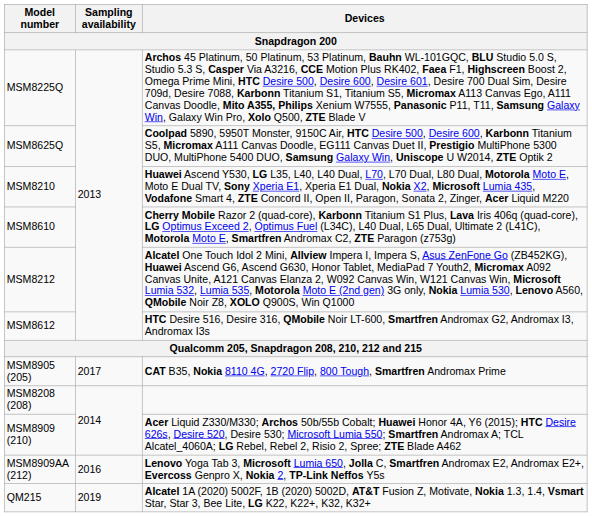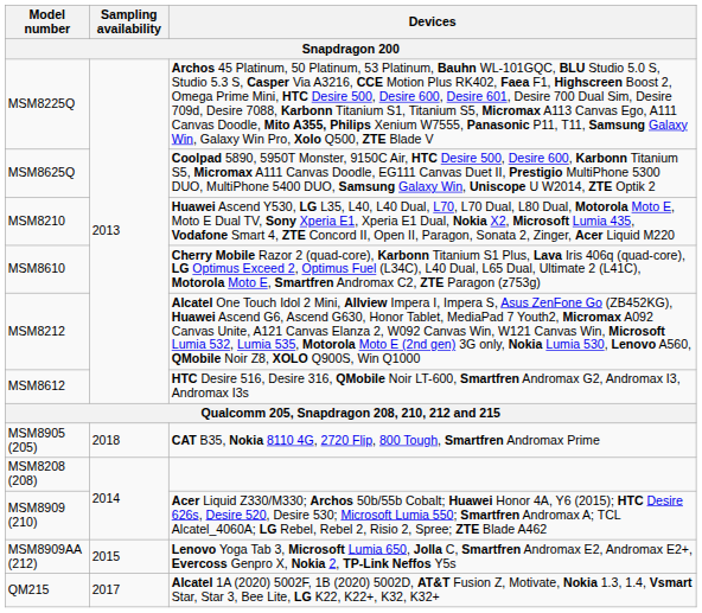 <table class="wikitable" style="width:100%">
 <tr>
 <th>Model number</th>
 <th>Sampling availability</th>
 <th>Devices</th>
 </tr>
 <tr>
 <th colspan="3">Snapdragon 200</th>
 </tr>
 <tr>
 <td>MSM8225Q</td>
 <td rowspan="6">2013</td>
 <td><strong>Archos</strong> 45 Platinum, 50 Platinum, 53 Platinum, <strong>Bauhn</strong> WL-101GQC, <strong>BLU</strong> Studio 5.0 S, Studio 5.3 S, <strong>Casper</strong> Via A3216, <strong>CCE</strong> Motion Plus RK402, <strong>Faea</strong> F1, <strong>Highscreen</strong> Boost 2, Omega Prime Mini, <strong>HTC</strong> <a href='#'>Desire 500</a>, <a href='#'>Desire 600</a>, <a href='#'>Desire 601</a>, Desire 700 Dual Sim, Desire 709d, Desire 7088, <strong>Karbonn</strong> Titanium S1, Titanium S5, <strong>Micromax</strong> A113 Canvas Ego, A111 Canvas Doodle, <strong>Mito A355, Philips</strong> Xenium W7555, <strong>Panasonic</strong> P11, T11, <strong>Samsung</strong> <a href='#'>Galaxy Win</a>, Galaxy Win Pro, <strong>Xolo</strong> Q500, <strong>ZTE</strong> Blade V</td>
 </tr>
 <tr>
 <td>MSM8625Q</td>
 <td><strong>Coolpad</strong> 5890, 5950T Monster, 9150C Air, <strong>HTC</strong> <a href='#'>Desire 500</a>, <a href='#'>Desire 600</a>, <strong>Karbonn</strong> Titanium S5, <strong>Micromax</strong> A111 Canvas Doodle, EG111 Canvas Duet II, <strong>Prestigio</strong> MultiPhone 5300 DUO, MultiPhone 5400 DUO, <strong>Samsung</strong> <a href='#'>Galaxy Win</a>, <strong>Uniscope</strong> U W2014, <strong>ZTE</strong> Optik 2</td>
 </tr>
 <tr>
 <td>MSM8210</td>
 <td><strong>Huawei</strong> Ascend Y530, <strong>LG</strong> L35, L40, L40 Dual, <a href='#'>L70</a>, L70 Dual, L80 Dual, <strong>Motorola</strong> <a href='#'>Moto E</a>, Moto E Dual TV, <strong>Sony</strong> <a href='#'>Xperia E1</a>, Xperia E1 Dual, <strong>Nokia</strong> <a href='#'>X2</a>, <strong>Microsoft</strong> <a href='#'>Lumia 435</a>, <strong>Vodafone</strong> Smart 4, <strong>ZTE</strong> Concord II, Open II, Paragon, Sonata 2, Zinger, <strong>Acer</strong> Liquid M220</td>
 </tr>
 <tr>
 <td>MSM8610</td>
 <td><strong>Cherry Mobile</strong> Razor 2 (quad-core), <strong>Karbonn</strong> Titanium S1 Plus, <strong>Lava</strong> Iris 406q (quad-core), <strong>LG</strong> <a href='#'>Optimus Exceed 2</a>, <a href='#'>Optimus Fuel</a> (L34C), L40 Dual, L65 Dual, Ultimate 2 (L41C), <strong>Motorola</strong> <a href='#'>Moto E</a>, <strong>Smartfren</strong> Andromax C2, <strong>ZTE</strong> Paragon (z753g)</td>
 </tr>
 <tr>
 <td>MSM8212</td>
 <td><strong>Alcatel</strong> One Touch Idol 2 Mini, <strong>Allview</strong> Impera I, Impera S, <a href='#'>Asus ZenFone Go</a> (ZB452KG), <strong>Huawei</strong> Ascend G6, Ascend G630, Honor Tablet, MediaPad 7 Youth2, <strong>Micromax</strong> A092 Canvas Unite, A121 Canvas Elanza 2, W092 Canvas Win, W121 Canvas Win, <strong>Microsoft</strong> <a href='#'>Lumia 532</a>, <a href='#'>Lumia 535</a>, <strong>Motorola</strong> <a href='#'>Moto E (2nd gen)</a> 3G only, <strong>Nokia</strong> <a href='#'>Lumia 530</a>, <strong>Lenovo</strong> A560, <strong>QMobile</strong> Noir Z8, <strong>XOLO</strong> Q900S, Win Q1000</td>
 </tr>
 <tr>
 <td>MSM8612</td>
 <td><strong>HTC</strong> Desire 516, Desire 316, <strong>QMobile</strong> Noir LT-600, <strong>Smartfren</strong> Andromax G2, Andromax I3, Andromax I3s</td>
 </tr>
 <tr>
 <th colspan="3">Qualcomm 205, Snapdragon 208, 210, 212 and 215</th>
 </tr>
 <tr>
 <td>MSM8905 (205)</td>
-<td>2017</td>
+<td>2018</td>
 <td><strong>CAT</strong> B35, <strong>Nokia</strong> <a href='#'>8110 4G</a>, <a href='#'>2720 Flip</a>, <a href='#'>800 Tough</a>, <strong>Smartfren</strong> Andromax Prime</td>
 </tr>
 <tr>
 <td>MSM8208 (208)</td>
 <td rowspan="2">2014</td>
 <td></td>
 </tr>
 <tr>
 <td>MSM8909 (210)</td>
 <td><strong>Acer</strong> Liquid Z330/M330; <strong>Archos</strong> 50b/55b Cobalt; <strong>Huawei</strong> Honor 4A, Y6 (2015); <strong>HTC</strong> <a href='#'>Desire 626s</a>, <a href='#'>Desire 520</a>, Desire 530; <a href='#'>Microsoft Lumia 550</a>; <strong>Smartfren</strong> Andromax A; TCL Alcatel_4060A; <strong>LG</strong> Rebel, Rebel 2, Risio 2, Spree; <strong>ZTE</strong> Blade A462</td>
 </tr>
 <tr>
 <td>MSM8909AA (212)</td>
-<td>2016</td>
+<td>2015</td>
 <td><strong>Lenovo</strong> Yoga Tab 3, <strong>Microsoft</strong> <a href='#'>Lumia 650</a>, <strong>Jolla</strong> C, <strong>Smartfren</strong> Andromax E2, Andromax E2+, <strong>Evercoss</strong> Genpro X, <strong>Nokia</strong> <a href='#'>2</a>, <strong>TP-Link Neffos</strong> Y5s</td>
 </tr>
 <tr>
 <td>QM215</td>
-<td>2019</td>
+<td>2017</td>
 <td><strong>Alcatel</strong> 1A (2020) 5002F, 1B (2020) 5002D, <strong>AT&T</strong> Fusion Z, Motivate, <strong>Nokia</strong> 1.3, 1.4, <strong>Vsmart</strong> Star, Star 3, Bee Lite, <strong>LG</strong> K22, K22+, K32, K32+</td>
 </tr>
 </table>
